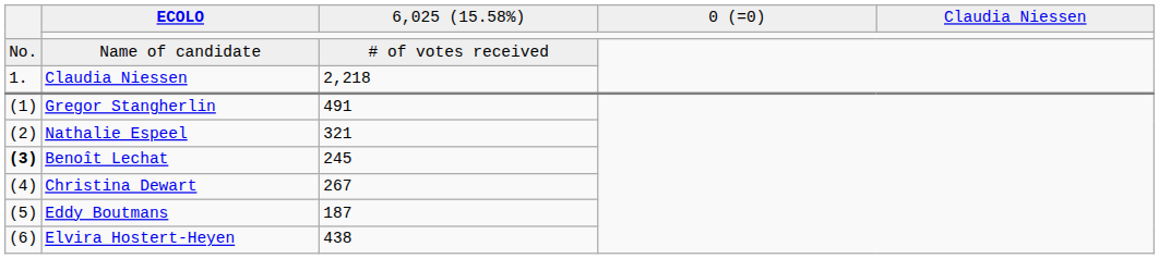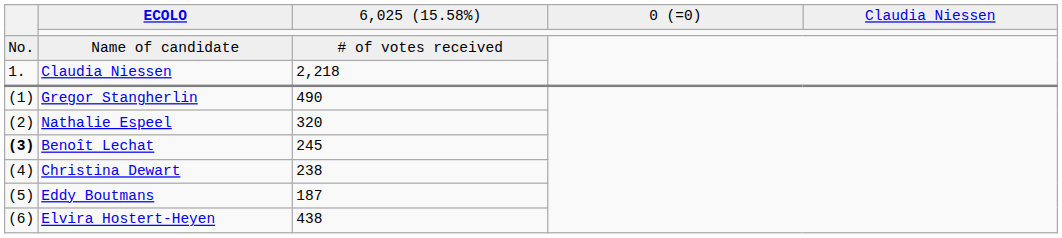 <table class="wikitable collapsible collapsed" style=text-align:left;font-size:90%>
 <tr>
 <th rowspan=2></th>
 <td bgcolor=efefef width=200 align=center><strong> <a href='#'>ECOLO</a> </strong></td>
 <td bgcolor=efefef width=200 align=center>6,025 (15.58%)</td>
 <td bgcolor=efefef width=200 align=center>0 (=0)</td>
 <td bgcolor=efefef width=200 align=center><a href='#'>Claudia Niessen</a></td>
 </tr>
 <tr>
 <td colspan=4 bgcolor=></td>
 </tr>
 <tr>
 <td bgcolor=efefef align=center>No.</td>
 <td bgcolor=efefef align=center>Name of candidate</td>
 <td bgcolor=efefef align=center># of votes received</td>
 </tr>
 <tr>
 <td>1.</td>
 <td><a href='#'>Claudia Niessen</a></td>
 <td>2,218</td>
 </tr>
 <tr style="border-top:2px solid gray;">
 <td>(1)</td>
 <td><a href='#'>Gregor Stangherlin</a></td>
-<td>491</td>
+<td>490</td>
 </tr>
 <tr>
 <td>(2)</td>
 <td><a href='#'>Nathalie Espeel</a></td>
-<td>321</td>
+<td>320</td>
 </tr>
 <tr>
 <td><strong>(3)</strong></td>
 <td><a href='#'>Benoît Lechat</a></td>
 <td>245</td>
 </tr>
 <tr>
 <td>(4)</td>
 <td><a href='#'>Christina Dewart</a></td>
-<td>267</td>
+<td>238</td>
 </tr>
 <tr>
 <td>(5)</td>
 <td><a href='#'>Eddy Boutmans</a></td>
 <td>187</td>
 </tr>
 <tr>
 <td>(6)</td>
 <td><a href='#'>Elvira Hostert-Heyen</a></td>
 <td>438</td>
 </tr>
 </table>
